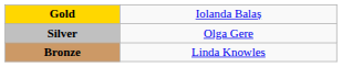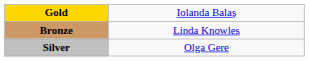 <table class="wikitable" style="text-align:center; " width="35%">
 <tr>
 <td bgcolor="gold"><strong>Gold</strong></td>
 <td><a href='#'>Iolanda Balaș</a><br>  <small><em></em></small></td>
 </tr>
 <tr>
+<td bgcolor="CC9966"><strong>Bronze</strong></td>
+<td><a href='#'>Linda Knowles</a><br>  <small><em></em></small></td>
+</tr>
+<tr>
 <td bgcolor="silver"><strong>Silver</strong></td>
 <td><a href='#'>Olga Gere</a><br>  <small><em></em></small></td>
 </tr>
-<tr>
-<td bgcolor="CC9966"><strong>Bronze</strong></td>
-<td><a href='#'>Linda Knowles</a><br>  <small><em></em></small></td>
-</tr>
 </table>
